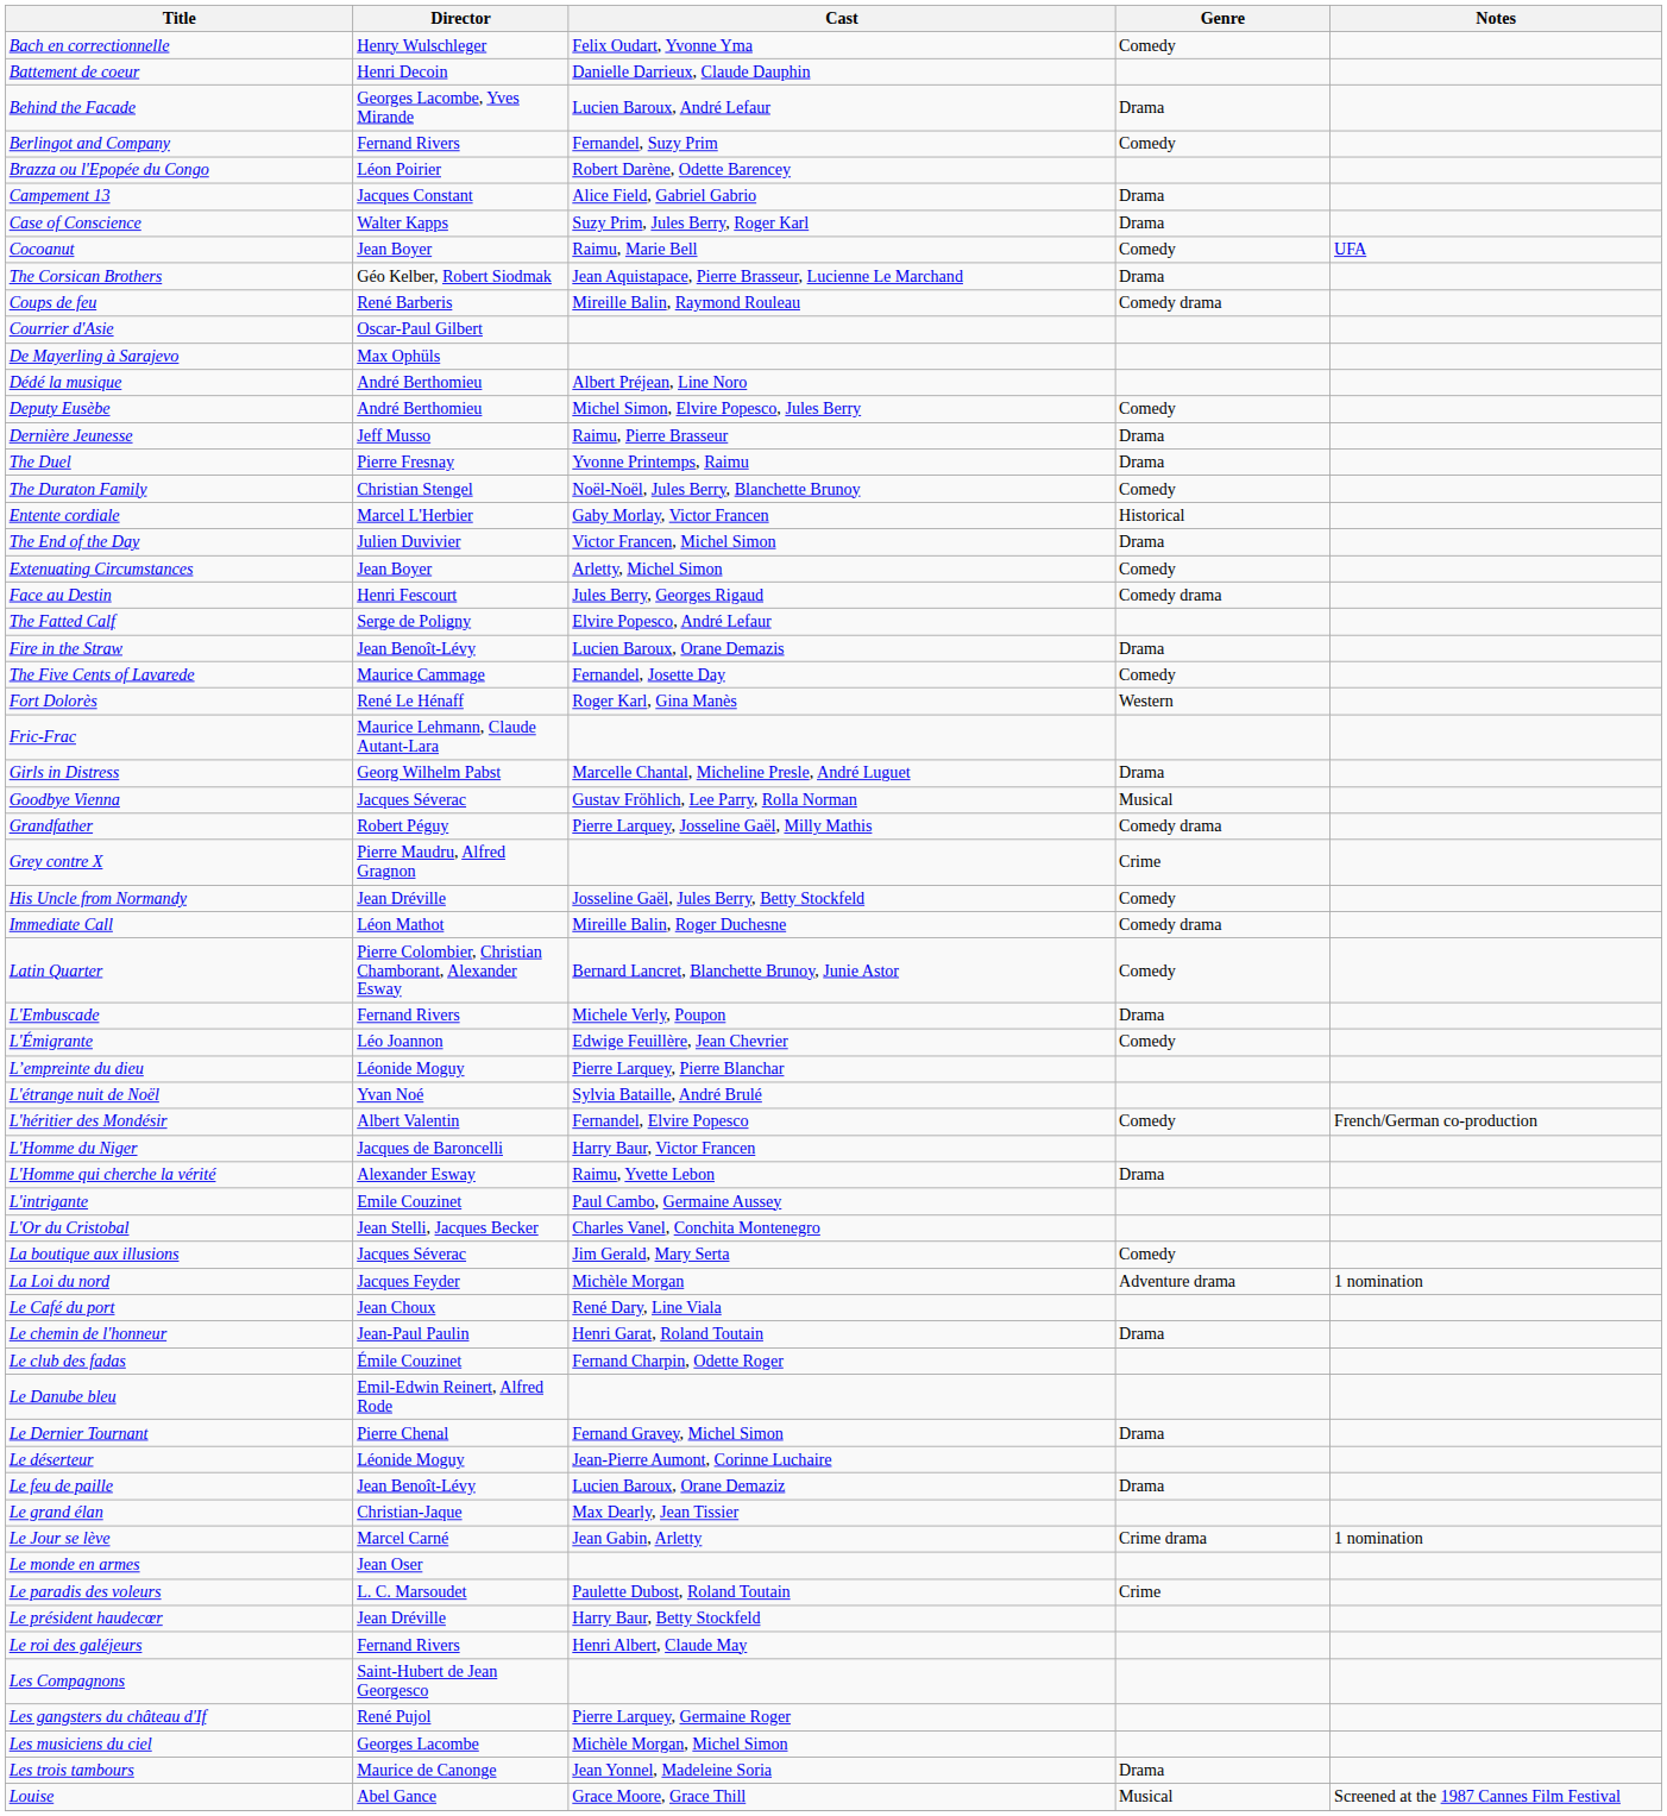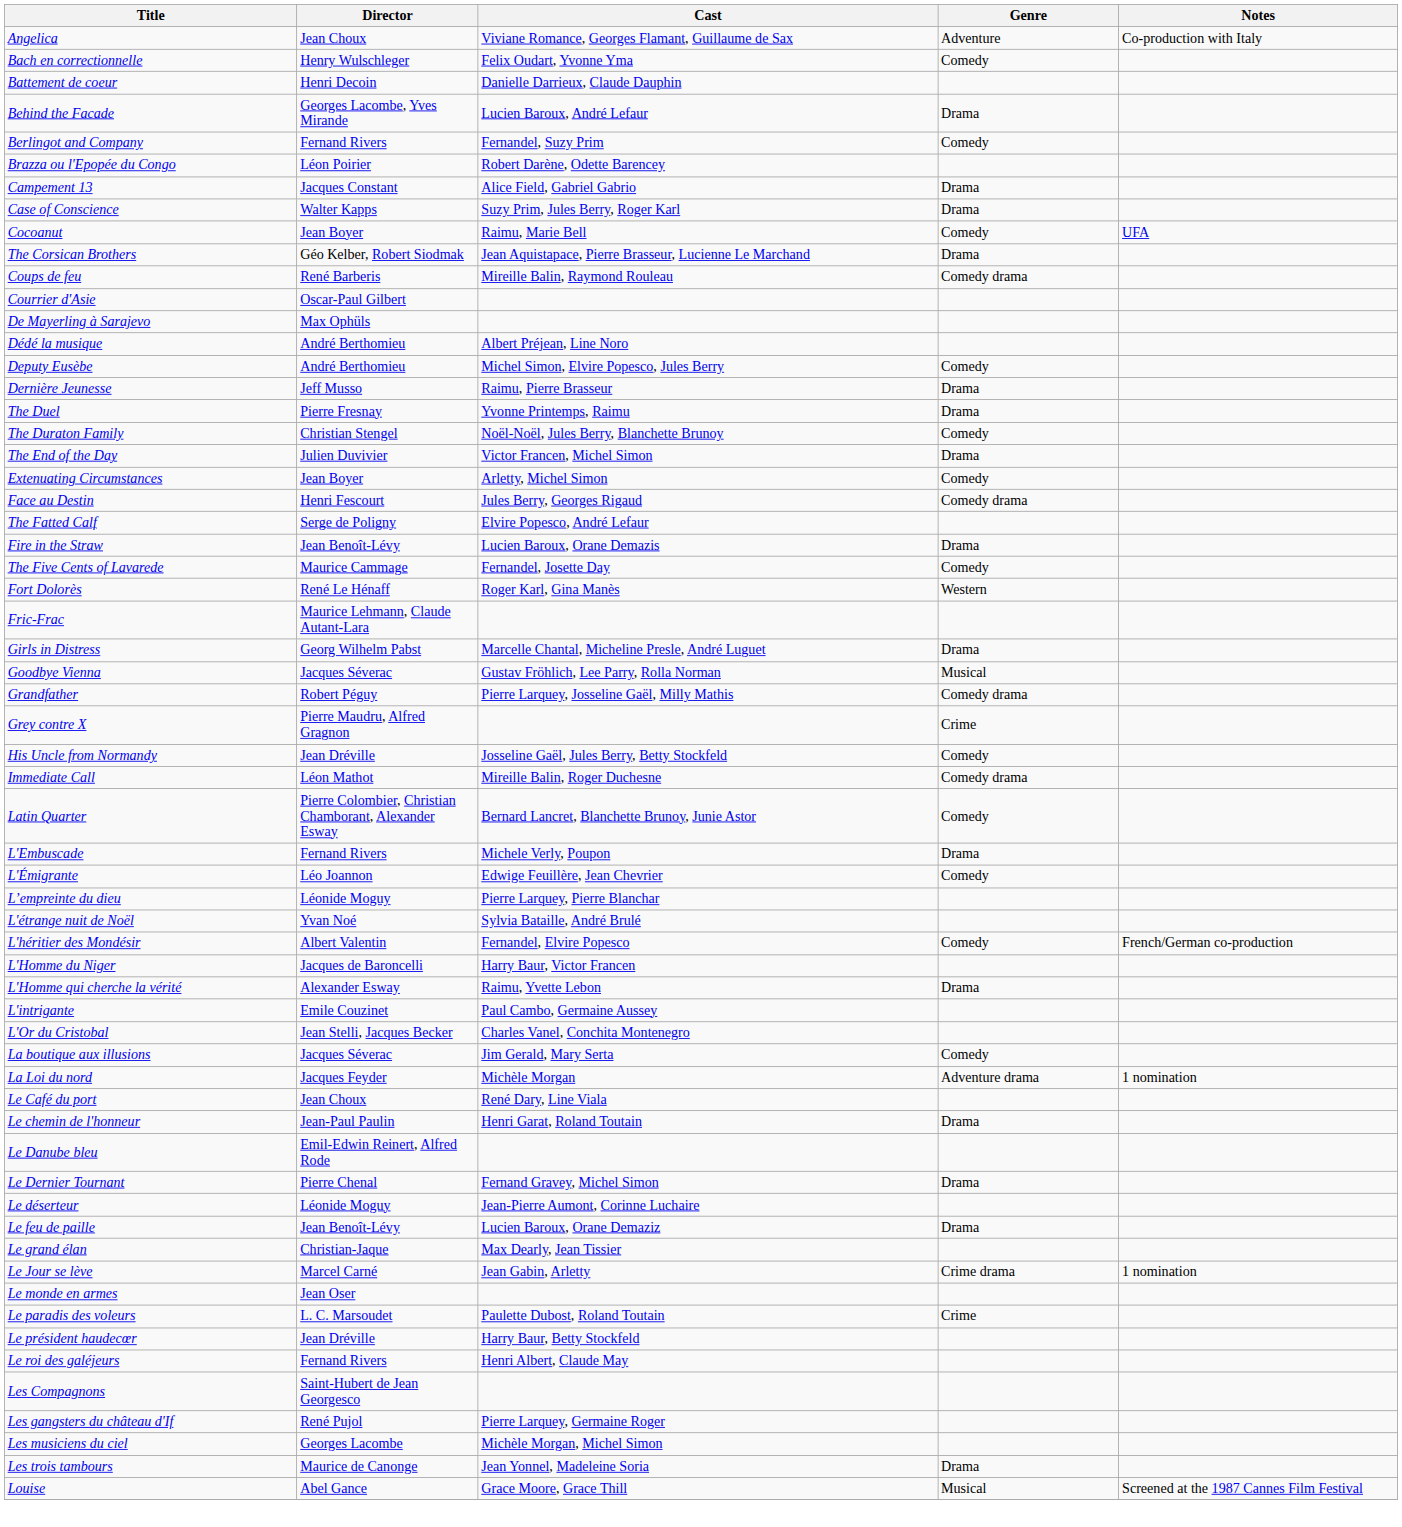 <table class="wikitable" style="width:100%;">
 <tr>
 <th style="width:21%;">Title</th>
 <th style="width:13%;">Director</th>
 <th style="width:33%;">Cast</th>
 <th style="width:13%;">Genre</th>
 <th style="width:20%;">Notes</th>
+</tr>
+<tr>
+<td><em><a href='#'>Angelica</a></em></td>
+<td><a href='#'>Jean Choux</a></td>
+<td><a href='#'>Viviane Romance</a>, <a href='#'>Georges Flamant</a>, <a href='#'>Guillaume de Sax</a></td>
+<td>Adventure</td>
+<td>Co-production with Italy</td>
 </tr>
 <tr>
 <td><em><a href='#'>Bach en correctionnelle</a></em></td>
 <td><a href='#'>Henry Wulschleger</a></td>
 <td><a href='#'>Felix Oudart</a>, <a href='#'>Yvonne Yma</a></td>
 <td>Comedy</td>
 <td></td>
 </tr>
 <tr>
 <td><em><a href='#'>Battement de coeur</a></em></td>
 <td><a href='#'>Henri Decoin</a></td>
 <td><a href='#'>Danielle Darrieux</a>, <a href='#'>Claude Dauphin</a></td>
 <td></td>
 <td></td>
 </tr>
 <tr>
 <td><em><a href='#'>Behind the Facade</a></em></td>
 <td><a href='#'>Georges Lacombe</a>, <a href='#'>Yves Mirande</a></td>
 <td><a href='#'>Lucien Baroux</a>, <a href='#'>André Lefaur</a></td>
 <td>Drama</td>
 <td></td>
 </tr>
 <tr>
 <td><em><a href='#'>Berlingot and Company</a></em></td>
 <td><a href='#'>Fernand Rivers</a></td>
 <td><a href='#'>Fernandel</a>, <a href='#'>Suzy Prim</a></td>
 <td>Comedy</td>
 <td></td>
 </tr>
 <tr>
 <td><em><a href='#'>Brazza ou l'Epopée du Congo</a></em></td>
 <td><a href='#'>Léon Poirier</a></td>
 <td><a href='#'>Robert Darène</a>, <a href='#'>Odette Barencey</a></td>
 <td></td>
 <td></td>
 </tr>
 <tr>
 <td><em><a href='#'>Campement 13</a></em></td>
 <td><a href='#'>Jacques Constant</a></td>
 <td><a href='#'>Alice Field</a>, <a href='#'>Gabriel Gabrio</a></td>
 <td>Drama</td>
 <td></td>
 </tr>
 <tr>
 <td><em><a href='#'>Case of Conscience</a></em></td>
 <td><a href='#'>Walter Kapps</a></td>
 <td><a href='#'>Suzy Prim</a>, <a href='#'>Jules Berry</a>, <a href='#'>Roger Karl</a></td>
 <td>Drama</td>
 <td></td>
 </tr>
 <tr>
 <td><em><a href='#'>Cocoanut</a></em></td>
 <td><a href='#'>Jean Boyer</a></td>
 <td><a href='#'>Raimu</a>, <a href='#'>Marie Bell</a></td>
 <td>Comedy</td>
 <td><a href='#'>UFA</a></td>
 </tr>
 <tr>
 <td><em><a href='#'>The Corsican Brothers</a></em></td>
 <td>Géo Kelber, <a href='#'>Robert Siodmak</a></td>
 <td><a href='#'>Jean Aquistapace</a>, <a href='#'>Pierre Brasseur</a>, <a href='#'>Lucienne Le Marchand</a></td>
 <td>Drama</td>
 <td></td>
 </tr>
 <tr>
 <td><em><a href='#'>Coups de feu</a></em></td>
 <td><a href='#'>René Barberis</a></td>
 <td><a href='#'>Mireille Balin</a>, <a href='#'>Raymond Rouleau</a></td>
 <td>Comedy drama</td>
 <td></td>
 </tr>
 <tr>
 <td><em><a href='#'>Courrier d'Asie</a></em></td>
 <td><a href='#'>Oscar-Paul Gilbert</a></td>
 <td></td>
 <td></td>
 <td></td>
 </tr>
 <tr>
 <td><em><a href='#'>De Mayerling à Sarajevo</a></em></td>
 <td><a href='#'>Max Ophüls</a></td>
 <td></td>
 <td></td>
 <td></td>
 </tr>
 <tr>
 <td><em><a href='#'>Dédé la musique</a></em></td>
 <td><a href='#'>André Berthomieu</a></td>
 <td><a href='#'>Albert Préjean</a>, <a href='#'>Line Noro</a></td>
 <td></td>
 <td></td>
 </tr>
 <tr>
 <td><em><a href='#'>Deputy Eusèbe</a></em></td>
 <td><a href='#'>André Berthomieu</a></td>
 <td><a href='#'>Michel Simon</a>, <a href='#'>Elvire Popesco</a>, <a href='#'>Jules Berry</a></td>
 <td>Comedy</td>
 <td></td>
 </tr>
 <tr>
 <td><em><a href='#'>Dernière Jeunesse</a></em></td>
 <td><a href='#'>Jeff Musso</a></td>
 <td><a href='#'>Raimu</a>, <a href='#'>Pierre Brasseur</a></td>
 <td>Drama</td>
 <td></td>
 </tr>
 <tr>
 <td><em><a href='#'>The Duel</a></em></td>
 <td><a href='#'>Pierre Fresnay</a></td>
 <td><a href='#'>Yvonne Printemps</a>, <a href='#'>Raimu</a></td>
 <td>Drama</td>
 <td></td>
 </tr>
 <tr>
 <td><em><a href='#'>The Duraton Family</a></em></td>
 <td><a href='#'>Christian Stengel</a></td>
 <td><a href='#'>Noël-Noël</a>, <a href='#'>Jules Berry</a>, <a href='#'>Blanchette Brunoy</a></td>
 <td>Comedy</td>
-<td></td>
-</tr>
-<tr>
-<td><em><a href='#'>Entente cordiale</a></em></td>
-<td><a href='#'>Marcel L'Herbier</a></td>
-<td><a href='#'>Gaby Morlay</a>, <a href='#'>Victor Francen</a></td>
-<td>Historical</td>
 <td></td>
 </tr>
 <tr>
 <td><em><a href='#'>The End of the Day</a></em></td>
 <td><a href='#'>Julien Duvivier</a></td>
 <td><a href='#'>Victor Francen</a>, <a href='#'>Michel Simon</a></td>
 <td>Drama</td>
 <td></td>
 </tr>
 <tr>
 <td><em><a href='#'>Extenuating Circumstances</a></em></td>
 <td><a href='#'>Jean Boyer</a></td>
 <td><a href='#'>Arletty</a>, <a href='#'>Michel Simon</a></td>
 <td>Comedy</td>
 <td></td>
 </tr>
 <tr>
 <td><em><a href='#'>Face au Destin</a></em></td>
 <td><a href='#'>Henri Fescourt</a></td>
 <td><a href='#'>Jules Berry</a>, <a href='#'>Georges Rigaud</a></td>
 <td>Comedy drama</td>
 <td></td>
 </tr>
 <tr>
 <td><em><a href='#'>The Fatted Calf</a></em></td>
 <td><a href='#'>Serge de Poligny</a></td>
 <td><a href='#'>Elvire Popesco</a>, <a href='#'>André Lefaur</a></td>
 <td></td>
 <td></td>
 </tr>
 <tr>
 <td><em><a href='#'>Fire in the Straw</a></em></td>
 <td><a href='#'>Jean Benoît-Lévy</a></td>
 <td><a href='#'>Lucien Baroux</a>, <a href='#'>Orane Demazis</a></td>
 <td>Drama</td>
 <td></td>
 </tr>
 <tr>
 <td><em><a href='#'>The Five Cents of Lavarede</a></em></td>
 <td><a href='#'>Maurice Cammage</a></td>
 <td><a href='#'>Fernandel</a>, <a href='#'>Josette Day</a></td>
 <td>Comedy</td>
 <td></td>
 </tr>
 <tr>
 <td><em><a href='#'>Fort Dolorès</a></em></td>
 <td><a href='#'>René Le Hénaff</a></td>
 <td><a href='#'>Roger Karl</a>, <a href='#'>Gina Manès</a></td>
 <td>Western</td>
 <td></td>
 </tr>
 <tr>
 <td><em><a href='#'>Fric-Frac</a></em></td>
 <td><a href='#'>Maurice Lehmann</a>, <a href='#'>Claude Autant-Lara</a></td>
 <td></td>
 <td></td>
 <td></td>
 </tr>
 <tr>
 <td><em><a href='#'>Girls in Distress</a></em></td>
 <td><a href='#'>Georg Wilhelm Pabst</a></td>
 <td><a href='#'>Marcelle Chantal</a>, <a href='#'>Micheline Presle</a>, <a href='#'>André Luguet</a></td>
 <td>Drama</td>
 <td></td>
 </tr>
 <tr>
 <td><em><a href='#'>Goodbye Vienna</a></em></td>
 <td><a href='#'>Jacques Séverac</a></td>
 <td><a href='#'>Gustav Fröhlich</a>, <a href='#'>Lee Parry</a>, <a href='#'>Rolla Norman</a></td>
 <td>Musical</td>
 <td></td>
 </tr>
 <tr>
 <td><em><a href='#'>Grandfather</a></em></td>
 <td><a href='#'>Robert Péguy</a></td>
 <td><a href='#'>Pierre Larquey</a>, <a href='#'>Josseline Gaël</a>, <a href='#'>Milly Mathis</a></td>
 <td>Comedy drama</td>
 <td></td>
 </tr>
 <tr>
 <td><em><a href='#'>Grey contre X</a></em></td>
 <td><a href='#'>Pierre Maudru</a>, <a href='#'>Alfred Gragnon</a></td>
 <td></td>
 <td>Crime</td>
 <td></td>
 </tr>
 <tr>
 <td><em><a href='#'>His Uncle from Normandy</a></em></td>
 <td><a href='#'>Jean Dréville</a></td>
 <td><a href='#'>Josseline Gaël</a>, <a href='#'>Jules Berry</a>, <a href='#'>Betty Stockfeld</a></td>
 <td>Comedy</td>
 <td></td>
 </tr>
 <tr>
 <td><em><a href='#'>Immediate Call</a></em></td>
 <td><a href='#'>Léon Mathot</a></td>
 <td><a href='#'>Mireille Balin</a>, <a href='#'>Roger Duchesne</a></td>
 <td>Comedy drama</td>
 <td></td>
 </tr>
 <tr>
 <td><em><a href='#'>Latin Quarter</a></em></td>
 <td><a href='#'>Pierre Colombier</a>, <a href='#'>Christian Chamborant</a>, <a href='#'>Alexander Esway</a></td>
 <td><a href='#'>Bernard Lancret</a>, <a href='#'>Blanchette Brunoy</a>, <a href='#'>Junie Astor</a></td>
 <td>Comedy</td>
 <td></td>
 </tr>
 <tr>
 <td><em><a href='#'>L'Embuscade</a></em></td>
 <td><a href='#'>Fernand Rivers</a></td>
 <td><a href='#'>Michele Verly</a>, <a href='#'>Poupon</a></td>
 <td>Drama</td>
 <td></td>
 </tr>
 <tr>
 <td><em><a href='#'>L'Émigrante</a></em></td>
 <td><a href='#'>Léo Joannon</a></td>
 <td><a href='#'>Edwige Feuillère</a>, <a href='#'>Jean Chevrier</a></td>
 <td>Comedy</td>
 <td></td>
 </tr>
 <tr>
 <td><em><a href='#'>L’empreinte du dieu </a></em></td>
 <td><a href='#'>Léonide Moguy</a></td>
 <td><a href='#'>Pierre Larquey</a>, <a href='#'>Pierre Blanchar</a></td>
 <td></td>
 <td></td>
 </tr>
 <tr>
 <td><em><a href='#'>L'étrange nuit de Noël</a></em></td>
 <td><a href='#'>Yvan Noé</a></td>
 <td><a href='#'>Sylvia Bataille</a>, <a href='#'>André Brulé</a></td>
 <td></td>
 <td></td>
 </tr>
 <tr>
 <td><em><a href='#'>L'héritier des Mondésir</a></em></td>
 <td><a href='#'>Albert Valentin</a></td>
 <td><a href='#'>Fernandel</a>, <a href='#'>Elvire Popesco</a></td>
 <td>Comedy</td>
 <td>French/German co-production</td>
 </tr>
 <tr>
 <td><em><a href='#'>L'Homme du Niger</a></em></td>
 <td><a href='#'>Jacques de Baroncelli</a></td>
 <td><a href='#'>Harry Baur</a>, <a href='#'>Victor Francen</a></td>
 <td></td>
 <td></td>
 </tr>
 <tr>
 <td><em><a href='#'>L'Homme qui cherche la vérité</a></em></td>
 <td><a href='#'>Alexander Esway</a></td>
 <td><a href='#'>Raimu</a>, <a href='#'>Yvette Lebon</a></td>
 <td>Drama</td>
 <td></td>
 </tr>
 <tr>
 <td><em><a href='#'>L'intrigante</a></em></td>
 <td><a href='#'>Emile Couzinet</a></td>
 <td><a href='#'>Paul Cambo</a>, <a href='#'>Germaine Aussey</a></td>
 <td></td>
 <td></td>
 </tr>
 <tr>
 <td><em><a href='#'>L'Or du Cristobal</a></em></td>
 <td><a href='#'>Jean Stelli</a>, <a href='#'>Jacques Becker</a></td>
 <td><a href='#'>Charles Vanel</a>, <a href='#'>Conchita Montenegro</a></td>
 <td></td>
 <td></td>
 </tr>
 <tr>
 <td><em><a href='#'>La boutique aux illusions</a></em></td>
 <td><a href='#'>Jacques Séverac</a></td>
 <td><a href='#'>Jim Gerald</a>, <a href='#'>Mary Serta</a></td>
 <td>Comedy</td>
 <td></td>
 </tr>
 <tr>
 <td><em><a href='#'>La Loi du nord</a></em></td>
 <td><a href='#'>Jacques Feyder</a></td>
 <td><a href='#'>Michèle Morgan</a></td>
 <td>Adventure drama</td>
 <td>1 nomination</td>
 </tr>
 <tr>
 <td><em><a href='#'>Le Café du port </a></em></td>
 <td><a href='#'>Jean Choux </a></td>
 <td><a href='#'>René Dary</a>, <a href='#'>Line Viala</a></td>
 <td></td>
 <td></td>
 </tr>
 <tr>
 <td><em><a href='#'>Le chemin de l'honneur</a></em></td>
 <td><a href='#'>Jean-Paul Paulin</a></td>
 <td><a href='#'>Henri Garat</a>, <a href='#'>Roland Toutain</a></td>
 <td>Drama</td>
 <td></td>
 </tr>
 <tr>
-<td><em><a href='#'>Le club des fadas</a></em></td>
-<td><a href='#'>Émile Couzinet </a></td>
-<td><a href='#'>Fernand Charpin</a>, <a href='#'>Odette Roger</a></td>
-<td></td>
-<td></td>
-</tr>
-<tr>
 <td><em><a href='#'>Le Danube bleu</a></em></td>
 <td><a href='#'>Emil-Edwin Reinert</a>, <a href='#'>Alfred Rode</a></td>
 <td></td>
 <td></td>
 <td></td>
 </tr>
 <tr>
 <td><em><a href='#'>Le Dernier Tournant</a></em></td>
 <td><a href='#'>Pierre Chenal</a></td>
 <td><a href='#'>Fernand Gravey</a>, <a href='#'>Michel Simon</a></td>
 <td>Drama</td>
 <td></td>
 </tr>
 <tr>
 <td><em><a href='#'>Le déserteur</a></em></td>
 <td><a href='#'>Léonide Moguy</a></td>
 <td><a href='#'>Jean-Pierre Aumont</a>, <a href='#'>Corinne Luchaire</a></td>
 <td></td>
 <td></td>
 </tr>
 <tr>
 <td><em><a href='#'>Le feu de paille</a></em></td>
 <td><a href='#'>Jean Benoît-Lévy</a></td>
 <td><a href='#'>Lucien Baroux</a>, <a href='#'>Orane Demaziz</a></td>
 <td>Drama</td>
 <td></td>
 </tr>
 <tr>
 <td><em><a href='#'>Le grand élan</a></em></td>
 <td><a href='#'>Christian-Jaque</a></td>
 <td><a href='#'>Max Dearly</a>, <a href='#'>Jean Tissier</a></td>
 <td></td>
 <td></td>
 </tr>
 <tr>
 <td><em><a href='#'>Le Jour se lève</a></em></td>
 <td><a href='#'>Marcel Carné</a></td>
 <td><a href='#'>Jean Gabin</a>, <a href='#'>Arletty</a></td>
 <td>Crime drama</td>
 <td>1 nomination</td>
 </tr>
 <tr>
 <td><em><a href='#'>Le monde en armes</a></em></td>
 <td><a href='#'>Jean Oser</a></td>
 <td></td>
 <td></td>
 <td></td>
 </tr>
 <tr>
 <td><em><a href='#'>Le paradis des voleurs</a></em></td>
 <td><a href='#'>L. C. Marsoudet</a></td>
 <td><a href='#'>Paulette Dubost</a>, <a href='#'>Roland Toutain</a></td>
 <td>Crime</td>
 <td></td>
 </tr>
 <tr>
 <td><em><a href='#'>Le président haudecœr</a></em></td>
 <td><a href='#'>Jean Dréville</a></td>
 <td><a href='#'>Harry Baur</a>, <a href='#'>Betty Stockfeld</a></td>
 <td></td>
 <td></td>
 </tr>
 <tr>
 <td><em><a href='#'>Le roi des galéjeurs</a></em></td>
 <td><a href='#'>Fernand Rivers</a></td>
 <td><a href='#'>Henri Albert</a>, <a href='#'>Claude May</a></td>
 <td></td>
 <td></td>
 </tr>
 <tr>
 <td><em><a href='#'>Les Compagnons</a></em></td>
 <td><a href='#'>Saint-Hubert de Jean Georgesco</a></td>
 <td></td>
 <td></td>
 <td></td>
 </tr>
 <tr>
 <td><em><a href='#'>Les gangsters du château d'If</a></em></td>
 <td><a href='#'>René Pujol</a></td>
 <td><a href='#'>Pierre Larquey</a>, <a href='#'>Germaine Roger</a></td>
 <td></td>
 <td></td>
 </tr>
 <tr>
 <td><em><a href='#'>Les musiciens du ciel</a></em></td>
 <td><a href='#'>Georges Lacombe</a></td>
 <td><a href='#'>Michèle Morgan</a>, <a href='#'>Michel Simon</a></td>
 <td></td>
 <td></td>
 </tr>
 <tr>
 <td><em><a href='#'>Les trois tambours</a></em></td>
 <td><a href='#'>Maurice de Canonge</a></td>
 <td><a href='#'>Jean Yonnel</a>, <a href='#'>Madeleine Soria</a></td>
 <td>Drama</td>
 <td></td>
 </tr>
 <tr>
 <td><em><a href='#'>Louise</a></em></td>
 <td><a href='#'>Abel Gance</a></td>
 <td><a href='#'>Grace Moore</a>, <a href='#'>Grace Thill</a></td>
 <td>Musical</td>
 <td>Screened at the <a href='#'>1987 Cannes Film Festival</a></td>
 </tr>
 <tr>
 </tr>
 </table>
